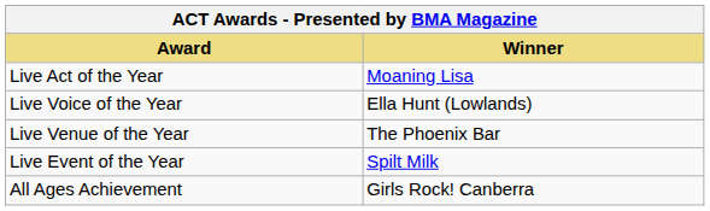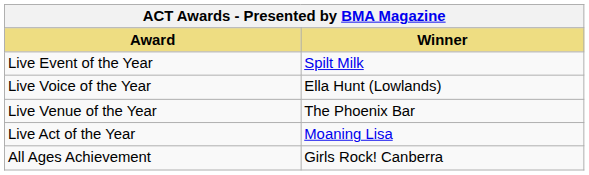 <table class="wikitable" width=100%>
 <tr>
 <th colspan="2">ACT Awards - Presented by <a href='#'>BMA Magazine</a></th>
 </tr>
 <tr>
 <th style="width:10%;background:#EEDD82;">Award</th>
 <th style="width:10%;background:#EEDD82;">Winner</th>
 </tr>
 <tr>
-<td>Live Act of the Year</td>
-<td><a href='#'>Moaning Lisa</a></td>
+<td>Live Event of the Year</td>
+<td><a href='#'>Spilt Milk</a></td>
 </tr>
 <tr>
 <td>Live Voice of the Year</td>
 <td>Ella Hunt (Lowlands)</td>
 </tr>
 <tr>
 <td>Live Venue of the Year</td>
 <td>The Phoenix Bar</td>
 </tr>
 <tr>
-<td>Live Event of the Year</td>
-<td><a href='#'>Spilt Milk</a></td>
+<td>Live Act of the Year</td>
+<td><a href='#'>Moaning Lisa</a></td>
 </tr>
 <tr>
 <td>All Ages Achievement</td>
 <td>Girls Rock! Canberra</td>
 </tr>
 </table>
